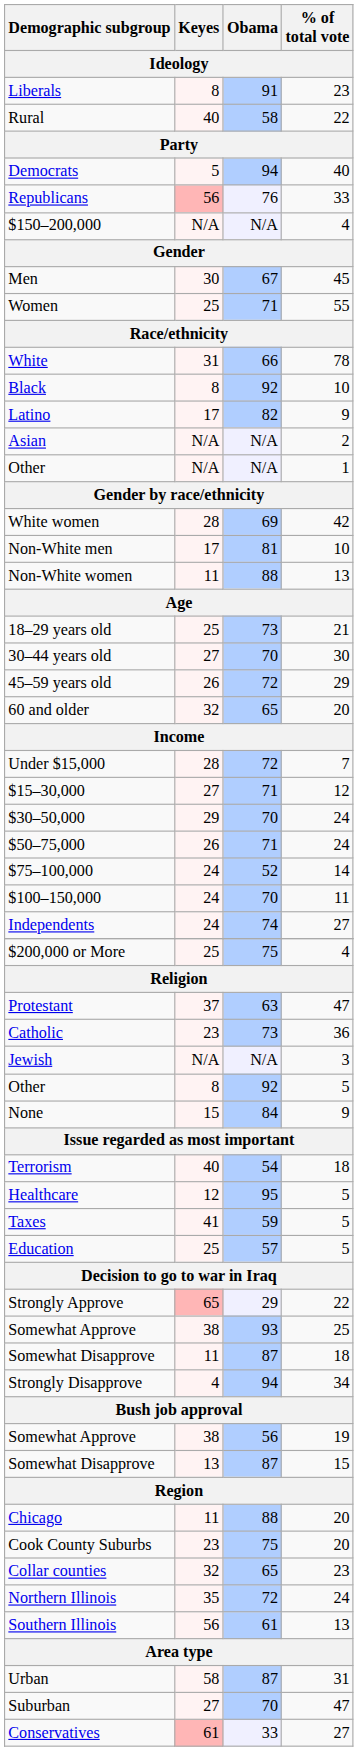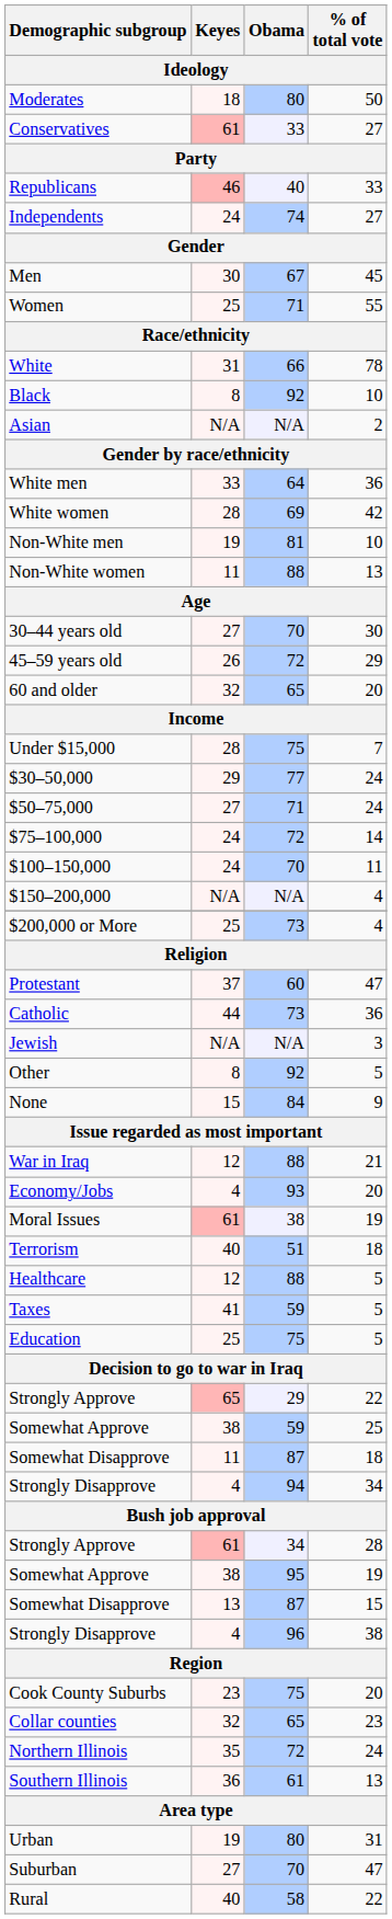 <table class="wikitable sortable" style="font-size:90%; line-height:1.2">
 <tr>
 <th>Demographic subgroup</th>
 <th>Keyes</th>
 <th>Obama</th>
 <th>% of<br>total vote</th>
 </tr>
 <tr>
 <th colspan="4">Ideology</th>
 </tr>
 <tr>
-<td><a href='#'>Liberals</a></td>
-<td style="text-align:right; background:#fff3f3;">8</td>
-<td style="text-align:right; background:#b0ceff;">91</td>
-<td style="text-align:right;">23</td>
+<td><a href='#'>Moderates</a></td>
+<td style="text-align:right; background:#fff3f3;">18</td>
+<td style="text-align:right; background:#b0ceff;">80</td>
+<td style="text-align:right;">50</td>
 </tr>
 <tr>
-<td>Rural</td>
-<td style="text-align:right; background:#fff3f3;">40</td>
-<td style="text-align:right; background:#b0ceff;">58</td>
-<td style="text-align:right;">22</td>
+<td><a href='#'>Conservatives</a></td>
+<td style="text-align:right; background:#ffb6b6;">61</td>
+<td style="text-align:right; background:#f0f0ff;">33</td>
+<td style="text-align:right;">27</td>
 </tr>
 <tr>
 <th colspan="4">Party</th>
 </tr>
 <tr>
-<td><a href='#'>Democrats</a></td>
-<td style="text-align:right; background:#fff3f3;">5</td>
-<td style="text-align:right; background:#b0ceff;">94</td>
-<td style="text-align:right;">40</td>
-</tr>
-<tr>
 <td><a href='#'>Republicans</a></td>
-<td style="text-align:right; background:#ffb6b6;">56</td>
-<td style="text-align:right; background:#f0f0ff;">76</td>
+<td style="text-align:right; background:#ffb6b6;">46</td>
+<td style="text-align:right; background:#f0f0ff;">40</td>
 <td style="text-align:right;">33</td>
 </tr>
 <tr>
-<td>$150–200,000</td>
-<td style="text-align:right; background:#fff3f3;">N/A</td>
-<td style="text-align:right; background:#f0f0ff;">N/A</td>
-<td style="text-align:right;">4</td>
+<td><a href='#'>Independents</a></td>
+<td style="text-align:right; background:#fff3f3;">24</td>
+<td style="text-align:right; background:#b0ceff;">74</td>
+<td style="text-align:right;">27</td>
 </tr>
 <tr>
 <th colspan="4">Gender</th>
 </tr>
 <tr>
 <td>Men</td>
 <td style="text-align:right; background:#fff3f3;">30</td>
 <td style="text-align:right; background:#b0ceff;">67</td>
 <td style="text-align:right;">45</td>
 </tr>
 <tr>
 <td>Women</td>
 <td style="text-align:right; background:#fff3f3;">25</td>
 <td style="text-align:right; background:#b0ceff;">71</td>
 <td style="text-align:right;">55</td>
 </tr>
 <tr>
 <th colspan="4">Race/ethnicity</th>
 </tr>
 <tr>
 <td><a href='#'>White</a></td>
 <td style="text-align:right; background:#fff3f3;">31</td>
 <td style="text-align:right; background:#b0ceff;">66</td>
 <td style="text-align:right;">78</td>
 </tr>
 <tr>
 <td><a href='#'>Black</a></td>
 <td style="text-align:right; background:#fff3f3;">8</td>
 <td style="text-align:right; background:#b0ceff;">92</td>
 <td style="text-align:right;">10</td>
 </tr>
 <tr>
-<td><a href='#'>Latino</a></td>
-<td style="text-align:right; background:#fff3f3;">17</td>
-<td style="text-align:right; background:#b0ceff;">82</td>
-<td style="text-align:right;">9</td>
-</tr>
-<tr>
 <td><a href='#'>Asian</a></td>
 <td style="text-align:right; background:#fff3f3;">N/A</td>
 <td style="text-align:right; background:#f0f0ff;">N/A</td>
 <td style="text-align:right;">2</td>
 </tr>
 <tr>
-<td>Other</td>
-<td style="text-align:right; background:#fff3f3;">N/A</td>
-<td style="text-align:right; background:#f0f0ff;">N/A</td>
-<td style="text-align:right;">1</td>
+<th colspan="4">Gender by race/ethnicity</th>
 </tr>
 <tr>
-<th colspan="4">Gender by race/ethnicity</th>
+<td>White men</td>
+<td style="text-align:right; background:#fff3f3;">33</td>
+<td style="text-align:right; background:#b0ceff;">64</td>
+<td style="text-align:right;">36</td>
 </tr>
 <tr>
 <td>White women</td>
 <td style="text-align:right; background:#fff3f3;">28</td>
 <td style="text-align:right; background:#b0ceff;">69</td>
 <td style="text-align:right;">42</td>
 </tr>
 <tr>
 <td>Non-White men</td>
-<td style="text-align:right; background:#fff3f3;">17</td>
+<td style="text-align:right; background:#fff3f3;">19</td>
 <td style="text-align:right; background:#b0ceff;">81</td>
 <td style="text-align:right;">10</td>
 </tr>
 <tr>
 <td>Non-White women</td>
 <td style="text-align:right; background:#fff3f3;">11</td>
 <td style="text-align:right; background:#b0ceff;">88</td>
 <td style="text-align:right;">13</td>
 </tr>
 <tr>
 <th colspan="4">Age</th>
-</tr>
-<tr>
-<td>18–29 years old</td>
-<td style="text-align:right; background:#fff3f3;">25</td>
-<td style="text-align:right; background:#b0ceff;">73</td>
-<td style="text-align:right;">21</td>
 </tr>
 <tr>
 <td>30–44 years old</td>
 <td style="text-align:right; background:#fff3f3;">27</td>
 <td style="text-align:right; background:#b0ceff;">70</td>
 <td style="text-align:right;">30</td>
 </tr>
 <tr>
 <td>45–59 years old</td>
 <td style="text-align:right; background:#fff3f3;">26</td>
 <td style="text-align:right; background:#b0ceff;">72</td>
 <td style="text-align:right;">29</td>
 </tr>
 <tr>
 <td>60 and older</td>
 <td style="text-align:right; background:#fff3f3;">32</td>
 <td style="text-align:right; background:#b0ceff;">65</td>
 <td style="text-align:right;">20</td>
 </tr>
 <tr>
 <th colspan="4">Income</th>
 </tr>
 <tr>
 <td>Under $15,000</td>
 <td style="text-align:right; background:#fff3f3;">28</td>
-<td style="text-align:right; background:#b0ceff;">72</td>
+<td style="text-align:right; background:#b0ceff;">75</td>
 <td style="text-align:right;">7</td>
-</tr>
-<tr>
-<td>$15–30,000</td>
-<td style="text-align:right; background:#fff3f3;">27</td>
-<td style="text-align:right; background:#b0ceff;">71</td>
-<td style="text-align:right;">12</td>
 </tr>
 <tr>
 <td>$30–50,000</td>
 <td style="text-align:right; background:#fff3f3;">29</td>
-<td style="text-align:right; background:#b0ceff;">70</td>
+<td style="text-align:right; background:#b0ceff;">77</td>
 <td style="text-align:right;">24</td>
 </tr>
 <tr>
 <td>$50–75,000</td>
-<td style="text-align:right; background:#fff3f3;">26</td>
+<td style="text-align:right; background:#fff3f3;">27</td>
 <td style="text-align:right; background:#b0ceff;">71</td>
 <td style="text-align:right;">24</td>
 </tr>
 <tr>
 <td>$75–100,000</td>
 <td style="text-align:right; background:#fff3f3;">24</td>
-<td style="text-align:right; background:#b0ceff;">52</td>
+<td style="text-align:right; background:#b0ceff;">72</td>
 <td style="text-align:right;">14</td>
 </tr>
 <tr>
 <td>$100–150,000</td>
 <td style="text-align:right; background:#fff3f3;">24</td>
 <td style="text-align:right; background:#b0ceff;">70</td>
 <td style="text-align:right;">11</td>
 </tr>
 <tr>
-<td><a href='#'>Independents</a></td>
-<td style="text-align:right; background:#fff3f3;">24</td>
-<td style="text-align:right; background:#b0ceff;">74</td>
-<td style="text-align:right;">27</td>
+<td>$150–200,000</td>
+<td style="text-align:right; background:#fff3f3;">N/A</td>
+<td style="text-align:right; background:#f0f0ff;">N/A</td>
+<td style="text-align:right;">4</td>
 </tr>
 <tr>
 </tr>
 <tr>
 <td>$200,000 or More</td>
 <td style="text-align:right; background:#fff3f3;">25</td>
-<td style="text-align:right; background:#b0ceff;">75</td>
+<td style="text-align:right; background:#b0ceff;">73</td>
 <td style="text-align:right;">4</td>
 </tr>
 <tr>
 <th colspan="4">Religion</th>
 </tr>
 <tr>
 <td><a href='#'>Protestant</a></td>
 <td style="text-align:right; background:#fff3f3;">37</td>
-<td style="text-align:right; background:#b0ceff;">63</td>
+<td style="text-align:right; background:#b0ceff;">60</td>
 <td style="text-align:right;">47</td>
 </tr>
 <tr>
 <td><a href='#'>Catholic</a></td>
-<td style="text-align:right; background:#fff3f3;">23</td>
+<td style="text-align:right; background:#fff3f3;">44</td>
 <td style="text-align:right; background:#b0ceff;">73</td>
 <td style="text-align:right;">36</td>
 </tr>
 <tr>
 <td><a href='#'>Jewish</a></td>
 <td style="text-align:right; background:#fff3f3;">N/A</td>
 <td style="text-align:right; background:#f0f0ff;">N/A</td>
 <td style="text-align:right;">3</td>
 </tr>
 <tr>
 <td>Other</td>
 <td style="text-align:right; background:#fff3f3;">8</td>
 <td style="text-align:right; background:#b0ceff;">92</td>
 <td style="text-align:right;">5</td>
 </tr>
 <tr>
 <td>None</td>
 <td style="text-align:right; background:#fff3f3;">15</td>
 <td style="text-align:right; background:#b0ceff;">84</td>
 <td style="text-align:right;">9</td>
 </tr>
 <tr>
 <th colspan="4">Issue regarded as most important</th>
 </tr>
 <tr>
+<td><a href='#'>War in Iraq</a></td>
+<td style="text-align:right; background:#fff3f3;">12</td>
+<td style="text-align:right; background:#b0ceff;">88</td>
+<td style="text-align:right;">21</td>
+</tr>
+<tr>
+<td><a href='#'>Economy/Jobs</a></td>
+<td style="text-align:right; background:#fff3f3;">4</td>
+<td style="text-align:right; background:#b0ceff;">93</td>
+<td style="text-align:right;">20</td>
+</tr>
+<tr>
+<td>Moral Issues</td>
+<td style="text-align:right; background:#ffb6b6;">61</td>
+<td style="text-align:right; background:#f0f0ff;">38</td>
+<td style="text-align:right;">19</td>
+</tr>
+<tr>
 <td><a href='#'>Terrorism</a></td>
 <td style="text-align:right; background:#fff3f3;">40</td>
-<td style="text-align:right; background:#b0ceff;">54</td>
+<td style="text-align:right; background:#b0ceff;">51</td>
 <td style="text-align:right;">18</td>
 </tr>
 <tr>
 <td><a href='#'>Healthcare</a></td>
 <td style="text-align:right; background:#fff3f3;">12</td>
-<td style="text-align:right; background:#b0ceff;">95</td>
+<td style="text-align:right; background:#b0ceff;">88</td>
 <td style="text-align:right;">5</td>
 </tr>
 <tr>
 <td><a href='#'>Taxes</a></td>
 <td style="text-align:right; background:#fff3f3;">41</td>
 <td style="text-align:right; background:#b0ceff;">59</td>
 <td style="text-align:right;">5</td>
 </tr>
 <tr>
 <td><a href='#'>Education</a></td>
 <td style="text-align:right; background:#fff3f3;">25</td>
-<td style="text-align:right; background:#b0ceff;">57</td>
+<td style="text-align:right; background:#b0ceff;">75</td>
 <td style="text-align:right;">5</td>
 </tr>
 <tr>
 <th colspan="4">Decision to go to war in Iraq</th>
 </tr>
 <tr>
 <td>Strongly Approve</td>
 <td style="text-align:right; background:#ffb6b6;">65</td>
 <td style="text-align:right; background:#f0f0ff;">29</td>
 <td style="text-align:right;">22</td>
 </tr>
 <tr>
 <td>Somewhat Approve</td>
 <td style="text-align:right; background:#fff3f3;">38</td>
-<td style="text-align:right; background:#b0ceff;">93</td>
+<td style="text-align:right; background:#b0ceff;">59</td>
 <td style="text-align:right;">25</td>
 </tr>
 <tr>
 <td>Somewhat Disapprove</td>
 <td style="text-align:right; background:#fff3f3;">11</td>
 <td style="text-align:right; background:#b0ceff;">87</td>
 <td style="text-align:right;">18</td>
 </tr>
 <tr>
 <td>Strongly Disapprove</td>
 <td style="text-align:right; background:#fff3f3;">4</td>
 <td style="text-align:right; background:#b0ceff;">94</td>
 <td style="text-align:right;">34</td>
 </tr>
 <tr>
 <th colspan="4">Bush job approval</th>
 </tr>
 <tr>
+<td>Strongly Approve</td>
+<td style="text-align:right; background:#ffb6b6;">61</td>
+<td style="text-align:right; background:#f0f0ff;">34</td>
+<td style="text-align:right;">28</td>
+</tr>
+<tr>
 <td>Somewhat Approve</td>
 <td style="text-align:right; background:#fff3f3;">38</td>
-<td style="text-align:right; background:#b0ceff;">56</td>
+<td style="text-align:right; background:#b0ceff;">95</td>
 <td style="text-align:right;">19</td>
 </tr>
 <tr>
 <td>Somewhat Disapprove</td>
 <td style="text-align:right; background:#fff3f3;">13</td>
 <td style="text-align:right; background:#b0ceff;">87</td>
 <td style="text-align:right;">15</td>
 </tr>
 <tr>
-<th colspan="4">Region</th>
+<td>Strongly Disapprove</td>
+<td style="text-align:right; background:#fff3f3;">4</td>
+<td style="text-align:right; background:#b0ceff;">96</td>
+<td style="text-align:right;">38</td>
 </tr>
 <tr>
-<td><a href='#'>Chicago</a></td>
-<td style="text-align:right; background:#fff3f3;">11</td>
-<td style="text-align:right; background:#b0ceff;">88</td>
-<td style="text-align:right;">20</td>
+<th colspan="4">Region</th>
 </tr>
 <tr>
 <td>Cook County Suburbs</td>
 <td style="text-align:right; background:#fff3f3;">23</td>
 <td style="text-align:right; background:#b0ceff;">75</td>
 <td style="text-align:right;">20</td>
 </tr>
 <tr>
 <td><a href='#'>Collar counties</a></td>
 <td style="text-align:right; background:#fff3f3;">32</td>
 <td style="text-align:right; background:#b0ceff;">65</td>
 <td style="text-align:right;">23</td>
 </tr>
 <tr>
 <td><a href='#'>Northern Illinois</a></td>
 <td style="text-align:right; background:#fff3f3;">35</td>
 <td style="text-align:right; background:#b0ceff;">72</td>
 <td style="text-align:right;">24</td>
 </tr>
 <tr>
 <td><a href='#'>Southern Illinois</a></td>
-<td style="text-align:right; background:#fff3f3;">56</td>
+<td style="text-align:right; background:#fff3f3;">36</td>
 <td style="text-align:right; background:#b0ceff;">61</td>
 <td style="text-align:right;">13</td>
 </tr>
 <tr>
 <th colspan="4">Area type</th>
 </tr>
 <tr>
 <td>Urban</td>
-<td style="text-align:right; background:#fff3f3;">58</td>
-<td style="text-align:right; background:#b0ceff;">87</td>
+<td style="text-align:right; background:#fff3f3;">19</td>
+<td style="text-align:right; background:#b0ceff;">80</td>
 <td style="text-align:right;">31</td>
 </tr>
 <tr>
 <td>Suburban</td>
 <td style="text-align:right; background:#fff3f3;">27</td>
 <td style="text-align:right; background:#b0ceff;">70</td>
 <td style="text-align:right;">47</td>
 </tr>
 <tr>
-<td><a href='#'>Conservatives</a></td>
-<td style="text-align:right; background:#ffb6b6;">61</td>
-<td style="text-align:right; background:#f0f0ff;">33</td>
-<td style="text-align:right;">27</td>
+<td>Rural</td>
+<td style="text-align:right; background:#fff3f3;">40</td>
+<td style="text-align:right; background:#b0ceff;">58</td>
+<td style="text-align:right;">22</td>
 </tr>
 </table>
